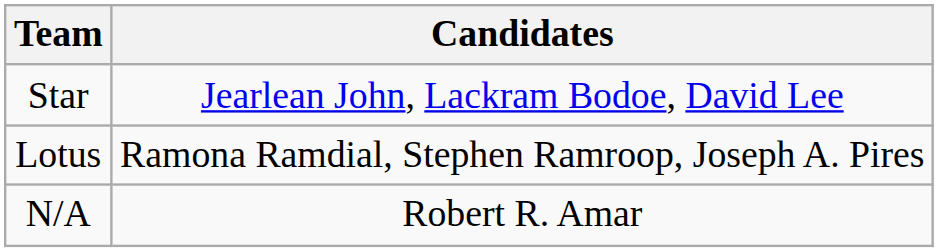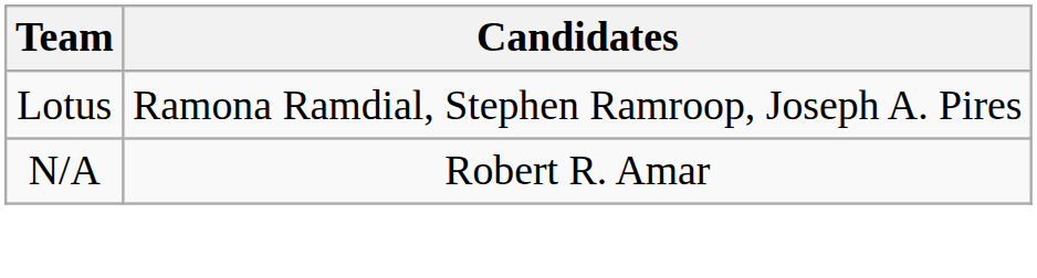 <table class="wikitable" style="text-align:center">
 <tr>
 <th>Team</th>
 <th>Candidates</th>
-</tr>
-<tr>
-<td>Star</td>
-<td><a href='#'>Jearlean John</a>, <a href='#'>Lackram Bodoe</a>, <a href='#'>David Lee</a></td>
 </tr>
 <tr>
 <td>Lotus</td>
 <td>Ramona Ramdial, Stephen Ramroop, Joseph A. Pires</td>
 </tr>
 <tr>
 <td>N/A</td>
 <td>Robert R. Amar</td>
 </tr>
 </table>
